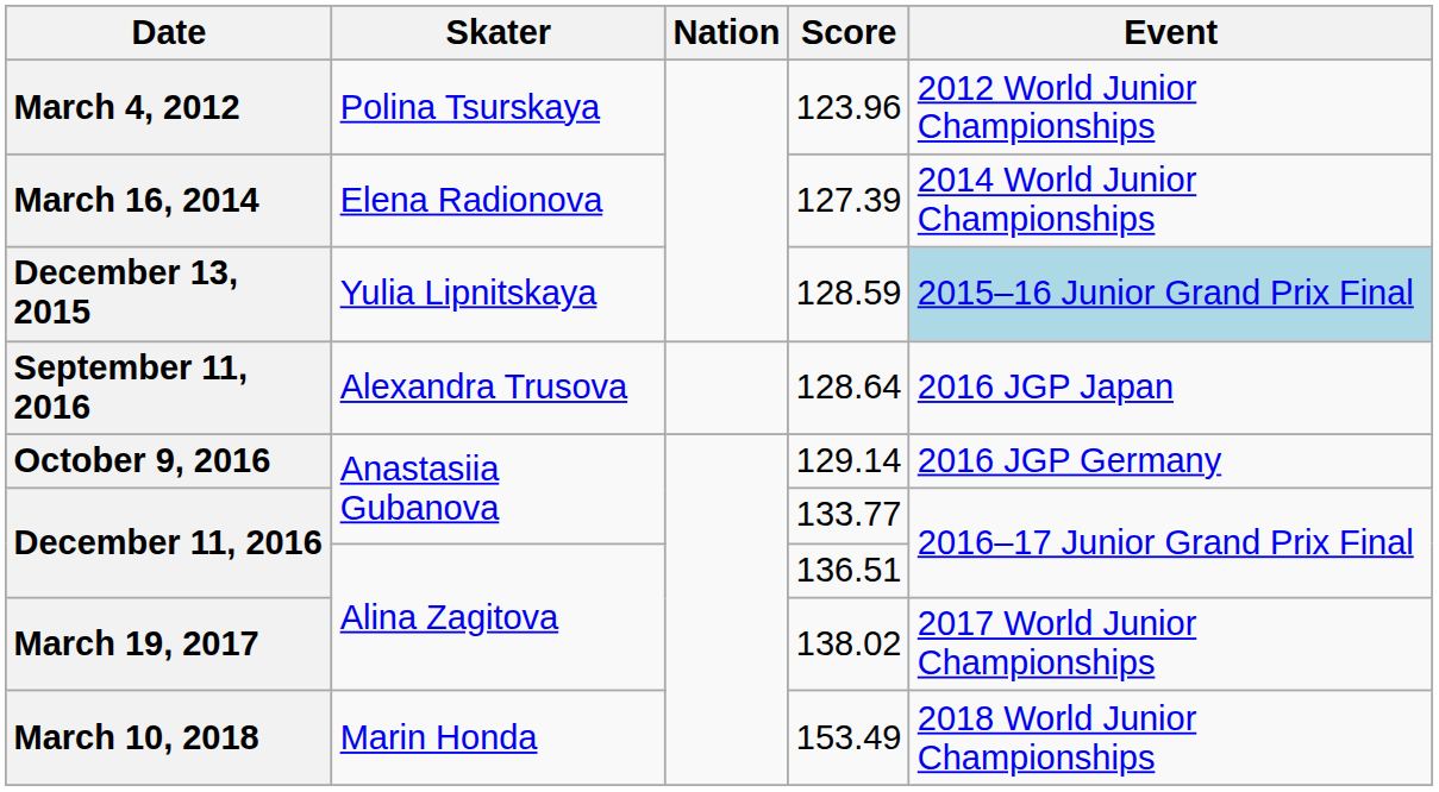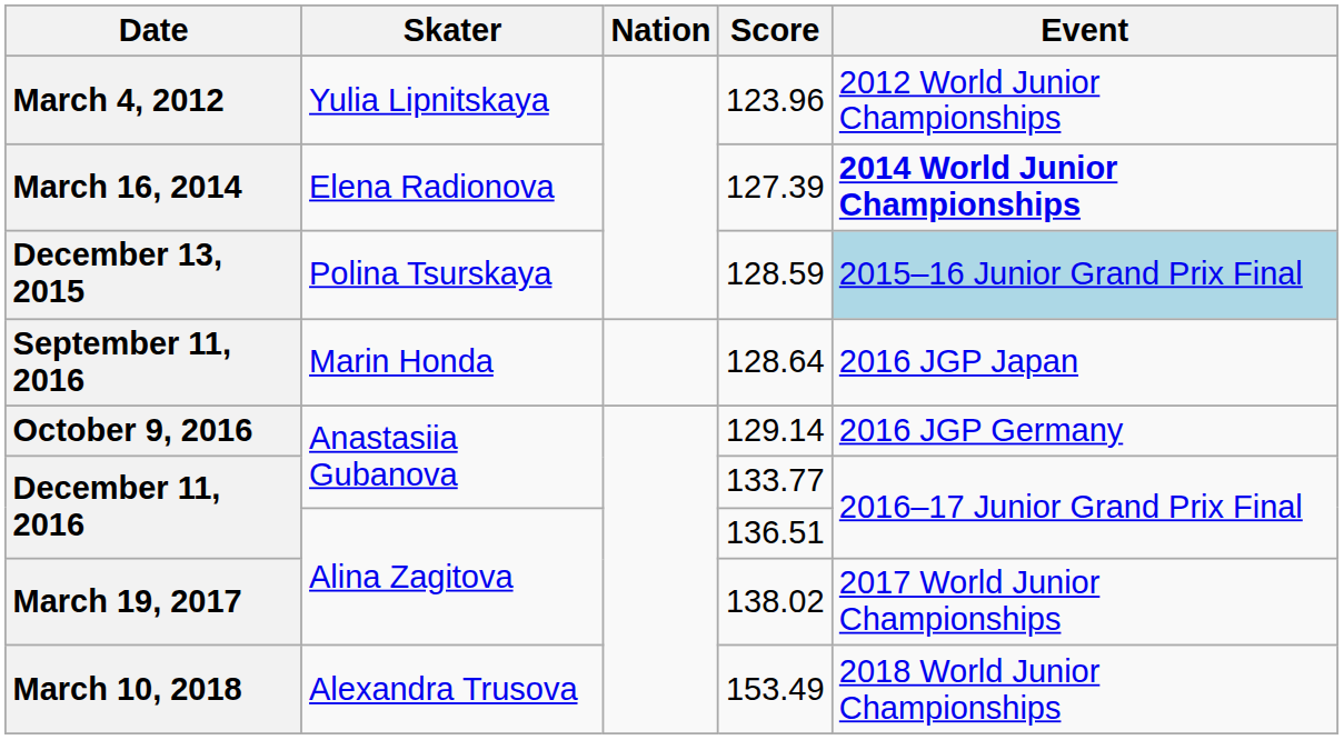 <table class="wikitable unsortable" style="text-align:left; width:75%">
 <tr>
 <th scope="col">Date</th>
 <th scope="col">Skater</th>
 <th scope="col">Nation</th>
 <th scope="col">Score</th>
 <th scope="col">Event</th>
 </tr>
 <tr>
 <th scope="row" style="text-align:left">March 4, 2012</th>
-<td><a href='#'>Polina Tsurskaya</a></td>
+<td><a href='#'>Yulia Lipnitskaya</a></td>
 <td rowspan="3"></td>
 <td style="text-align:center">123.96</td>
 <td><a href='#'>2012 World Junior Championships</a></td>
 </tr>
 <tr>
 <th scope="row" style="text-align:left">March 16, 2014</th>
 <td><a href='#'>Elena Radionova</a></td>
 <td style="text-align:center">127.39</td>
-<td><a href='#'>2014 World Junior Championships</a></td>
+<td><strong><a href='#'>2014 World Junior Championships</a></strong></td>
 </tr>
 <tr>
 <th scope="row" style="text-align:left">December 13, 2015</th>
-<td><a href='#'>Yulia Lipnitskaya</a></td>
+<td><a href='#'>Polina Tsurskaya</a></td>
 <td style="text-align:center">128.59</td>
 <td style="background: lightblue;"><a href='#'>2015–16 Junior Grand Prix Final</a></td>
 </tr>
 <tr>
 <th scope="row" style="text-align:left">September 11, 2016</th>
-<td><a href='#'>Alexandra Trusova</a></td>
+<td><a href='#'>Marin Honda</a></td>
 <td></td>
 <td style="text-align:center">128.64</td>
 <td><a href='#'>2016 JGP Japan</a></td>
 </tr>
 <tr>
 <th scope="row" style="text-align:left">October 9, 2016</th>
 <td rowspan="2"><a href='#'>Anastasiia Gubanova</a></td>
 <td rowspan="5"></td>
 <td style="text-align:center">129.14</td>
 <td><a href='#'>2016 JGP Germany</a></td>
 </tr>
 <tr>
 <th scope="row" style="text-align:left" rowspan="2">December 11, 2016</th>
 <td style="text-align:center">133.77</td>
 <td rowspan="2"><a href='#'>2016–17 Junior Grand Prix Final</a></td>
 </tr>
 <tr>
 <td rowspan="2"><a href='#'>Alina Zagitova</a></td>
 <td style="text-align:center">136.51</td>
 </tr>
 <tr>
 <th scope="row" style="text-align:left">March 19, 2017</th>
 <td style="text-align:center">138.02</td>
 <td><a href='#'>2017 World Junior Championships</a></td>
 </tr>
 <tr>
 <th scope="row" style="text-align:left">March 10, 2018</th>
-<td><a href='#'>Marin Honda</a></td>
+<td><a href='#'>Alexandra Trusova</a></td>
 <td style="text-align:center">153.49</td>
 <td><a href='#'>2018 World Junior Championships</a></td>
 </tr>
 </table>
